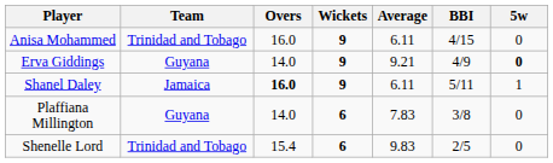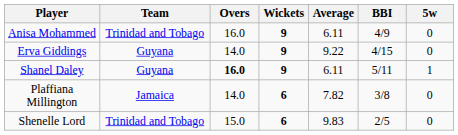 <table class="wikitable" style="text-align:center">
 <tr>
 <th width=125>Player</th>
 <th width=150>Team</th>
 <th width=60>Overs</th>
 <th width=60>Wickets</th>
 <th width=60>Average</th>
 <th width=60>BBI</th>
 <th width=60>5w</th>
 </tr>
 <tr>
 <td><a href='#'>Anisa Mohammed</a></td>
 <td><a href='#'>Trinidad and Tobago</a></td>
 <td>16.0</td>
 <td><strong>9</strong></td>
 <td>6.11</td>
-<td>4/15</td>
+<td>4/9</td>
 <td>0</td>
 </tr>
 <tr>
 <td><a href='#'>Erva Giddings</a></td>
 <td><a href='#'>Guyana</a></td>
 <td>14.0</td>
 <td><strong>9</strong></td>
-<td>9.21</td>
-<td>4/9</td>
-<td><strong>0</strong></td>
+<td>9.22</td>
+<td>4/15</td>
+<td>0</td>
 </tr>
 <tr>
 <td><a href='#'>Shanel Daley</a></td>
-<td><a href='#'>Jamaica</a></td>
+<td><a href='#'>Guyana</a></td>
 <td><strong>16.0</strong></td>
 <td><strong>9</strong></td>
 <td>6.11</td>
 <td>5/11</td>
 <td>1</td>
 </tr>
 <tr>
 <td>Plaffiana Millington</td>
-<td><a href='#'>Guyana</a></td>
+<td><a href='#'>Jamaica</a></td>
 <td>14.0</td>
 <td><strong>6</strong></td>
-<td>7.83</td>
+<td>7.82</td>
 <td>3/8</td>
 <td>0</td>
 </tr>
 <tr>
 <td>Shenelle Lord</td>
 <td><a href='#'>Trinidad and Tobago</a></td>
-<td>15.4</td>
+<td>15.0</td>
 <td><strong>6</strong></td>
 <td>9.83</td>
 <td>2/5</td>
 <td>0</td>
 </tr>
 </table>
